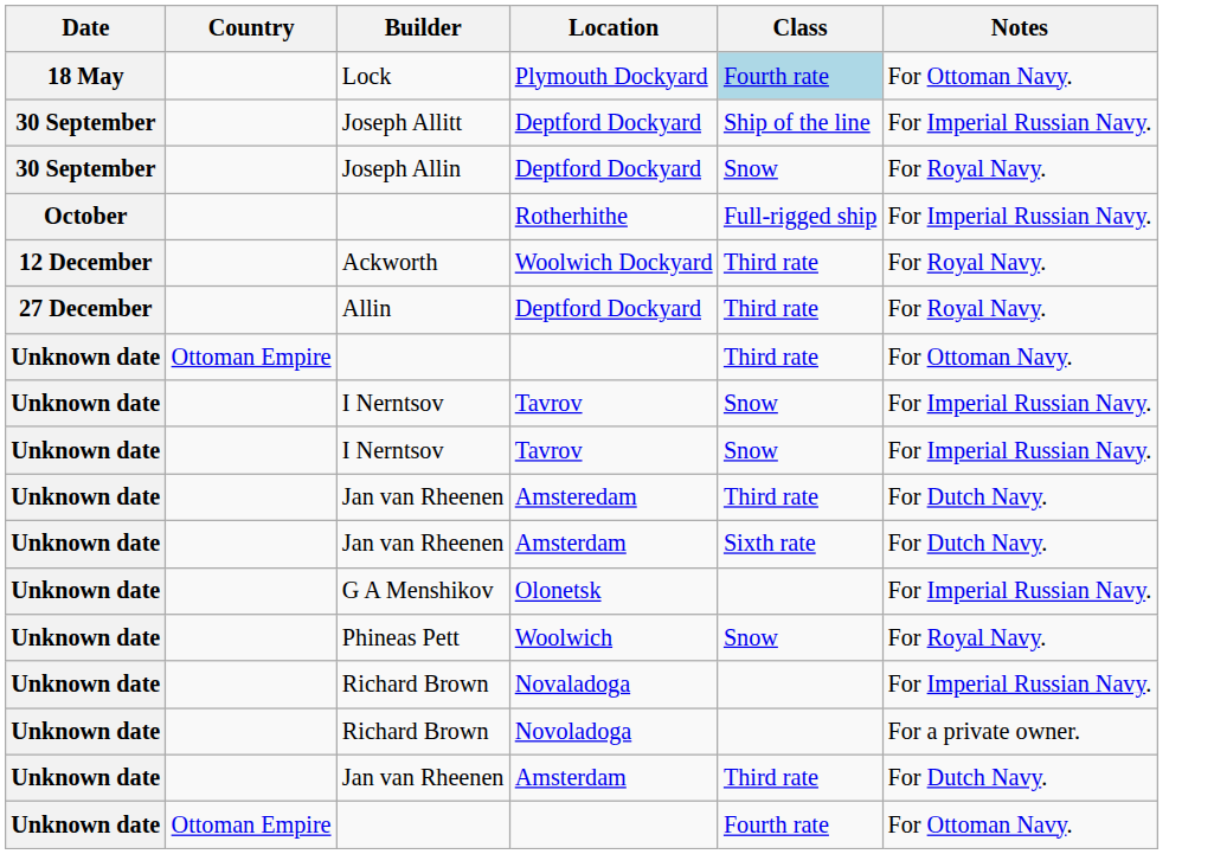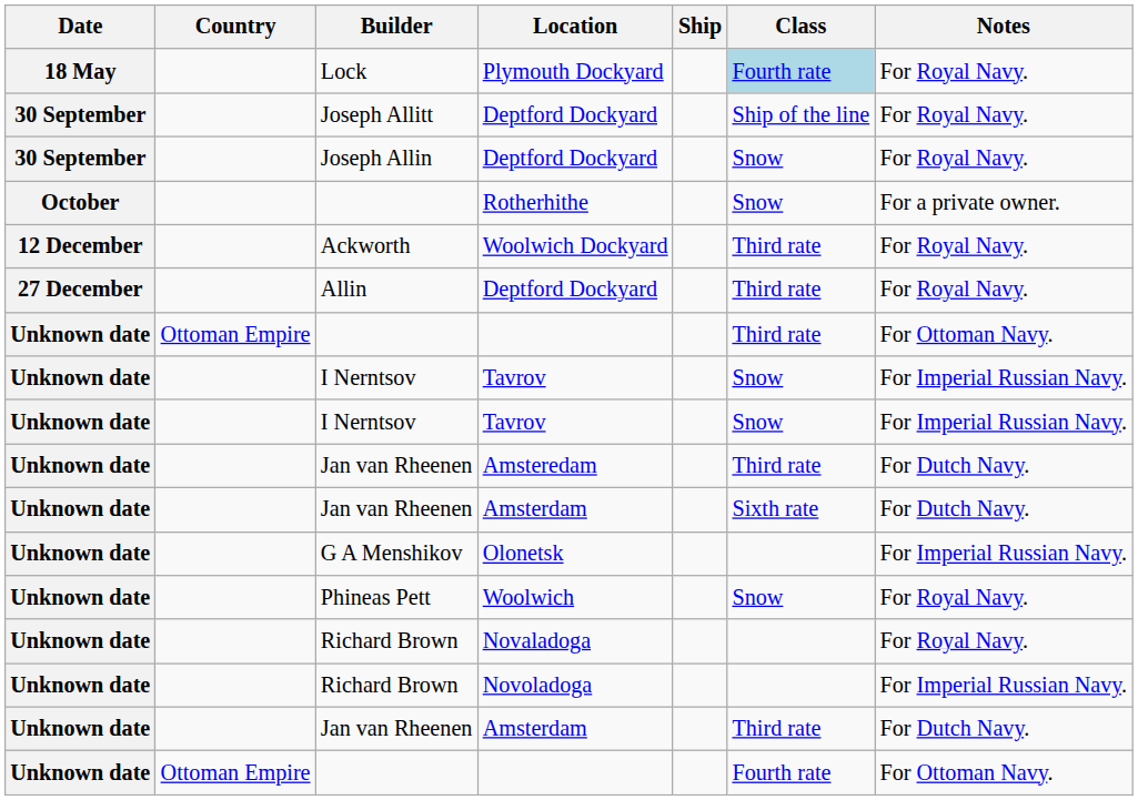 <table class="wikitable sortable" style="font-size:1.00em; line-height:1.5em;">
 <tr>
 <th>Date</th>
 <th>Country</th>
 <th>Builder</th>
 <th>Location</th>
+<th>Ship</th>
 <th>Class</th>
 <th>Notes</th>
 </tr>
 <tr ---->
 <th>18 May</th>
 <td></td>
 <td>Lock</td>
 <td><a href='#'>Plymouth Dockyard</a></td>
+<td><strong></strong></td>
 <td style="background: lightblue;"><a href='#'>Fourth rate</a></td>
-<td>For <a href='#'>Ottoman Navy</a>.</td>
+<td>For <a href='#'>Royal Navy</a>.</td>
 </tr>
 <tr ---->
 <th>30 September</th>
 <td></td>
 <td>Joseph Allitt</td>
 <td><a href='#'>Deptford Dockyard</a></td>
+<td><strong></strong></td>
 <td><a href='#'>Ship of the line</a></td>
-<td>For <a href='#'>Imperial Russian Navy</a>.</td>
+<td>For <a href='#'>Royal Navy</a>.</td>
 </tr>
 <tr ---->
 <th>30 September</th>
 <td></td>
 <td>Joseph Allin</td>
 <td><a href='#'>Deptford Dockyard</a></td>
+<td><strong></strong></td>
 <td><a href='#'>Snow</a></td>
 <td>For <a href='#'>Royal Navy</a>.</td>
 </tr>
 <tr ---->
 <th>October</th>
 <td></td>
 <td></td>
 <td><a href='#'>Rotherhithe</a></td>
-<td><a href='#'>Full-rigged ship</a></td>
-<td>For <a href='#'>Imperial Russian Navy</a>.</td>
+<td><strong></strong></td>
+<td><a href='#'>Snow</a></td>
+<td>For a private owner.</td>
 </tr>
 <tr ---->
 <th>12 December</th>
 <td></td>
 <td>Ackworth</td>
 <td><a href='#'>Woolwich Dockyard</a></td>
+<td><strong></strong></td>
 <td><a href='#'>Third rate</a></td>
 <td>For <a href='#'>Royal Navy</a>.</td>
 </tr>
 <tr ---->
 <th>27 December</th>
 <td></td>
 <td>Allin</td>
 <td><a href='#'>Deptford Dockyard</a></td>
+<td><strong></strong></td>
 <td><a href='#'>Third rate</a></td>
 <td>For <a href='#'>Royal Navy</a>.</td>
 </tr>
 <tr ---->
 <th>Unknown date</th>
 <td> <a href='#'>Ottoman Empire</a></td>
 <td></td>
 <td></td>
+<td><strong></strong></td>
 <td><a href='#'>Third rate</a></td>
 <td>For <a href='#'>Ottoman Navy</a>.</td>
 </tr>
 <tr ---->
 <th>Unknown date</th>
 <td></td>
 <td>I Nerntsov</td>
 <td><a href='#'>Tavrov</a></td>
+<td><strong></strong></td>
 <td><a href='#'>Snow</a></td>
 <td>For <a href='#'>Imperial Russian Navy</a>.</td>
 </tr>
 <tr ---->
 <th>Unknown date</th>
 <td></td>
 <td>I Nerntsov</td>
 <td><a href='#'>Tavrov</a></td>
+<td><strong></strong></td>
 <td><a href='#'>Snow</a></td>
 <td>For <a href='#'>Imperial Russian Navy</a>.</td>
 </tr>
 <tr ---->
 <th>Unknown date</th>
 <td></td>
 <td>Jan van Rheenen</td>
 <td><a href='#'>Amsteredam</a></td>
+<td><strong></strong></td>
 <td><a href='#'>Third rate</a></td>
 <td>For <a href='#'>Dutch Navy</a>.</td>
 </tr>
 <tr ---->
 <th>Unknown date</th>
 <td></td>
 <td>Jan van Rheenen</td>
 <td><a href='#'>Amsterdam</a></td>
+<td><strong></strong></td>
 <td><a href='#'>Sixth rate</a></td>
 <td>For <a href='#'>Dutch Navy</a>.</td>
 </tr>
 <tr ---->
 <th>Unknown date</th>
 <td></td>
 <td>G A Menshikov</td>
 <td><a href='#'>Olonetsk</a></td>
+<td><strong></strong></td>
 <td></td>
 <td>For <a href='#'>Imperial Russian Navy</a>.</td>
 </tr>
 <tr ---->
 <th>Unknown date</th>
 <td></td>
 <td>Phineas Pett</td>
 <td><a href='#'>Woolwich</a></td>
+<td><strong></strong></td>
 <td><a href='#'>Snow</a></td>
 <td>For <a href='#'>Royal Navy</a>.</td>
 </tr>
 <tr ---->
 <th>Unknown date</th>
 <td></td>
 <td>Richard Brown</td>
 <td><a href='#'>Novaladoga</a></td>
+<td><strong></strong></td>
+<td></td>
+<td>For <a href='#'>Royal Navy</a>.</td>
+</tr>
+<tr ---->
+<th>Unknown date</th>
+<td></td>
+<td>Richard Brown</td>
+<td><a href='#'>Novoladoga</a></td>
+<td><strong></strong></td>
 <td></td>
 <td>For <a href='#'>Imperial Russian Navy</a>.</td>
 </tr>
 <tr ---->
 <th>Unknown date</th>
 <td></td>
-<td>Richard Brown</td>
-<td><a href='#'>Novoladoga</a></td>
-<td></td>
-<td>For a private owner.</td>
-</tr>
-<tr ---->
-<th>Unknown date</th>
-<td></td>
 <td>Jan van Rheenen</td>
 <td><a href='#'>Amsterdam</a></td>
+<td><strong></strong></td>
 <td><a href='#'>Third rate</a></td>
 <td>For <a href='#'>Dutch Navy</a>.</td>
 </tr>
 <tr ---->
 <th>Unknown date</th>
 <td> <a href='#'>Ottoman Empire</a></td>
 <td></td>
 <td></td>
+<td><strong></strong></td>
 <td><a href='#'>Fourth rate</a></td>
 <td>For <a href='#'>Ottoman Navy</a>.</td>
 </tr>
 </table>
